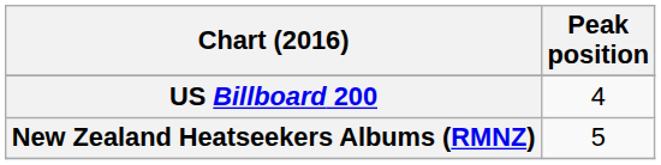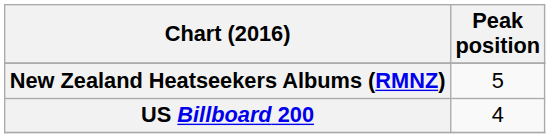 <table class="wikitable sortable plainrowheaders" style="text-align:center">
 <tr>
 <th scope="col">Chart (2016)</th>
 <th scope="col">Peak<br> position</th>
 </tr>
 <tr>
 </tr>
 <tr>
+<th scope="row">New Zealand Heatseekers Albums (<a href='#'>RMNZ</a>)</th>
+<td>5</td>
+</tr>
+<tr>
 <th scope="row">US <a href='#'><em>Billboard</em> 200</a></th>
 <td>4</td>
 </tr>
 <tr>
-<th scope="row">New Zealand Heatseekers Albums (<a href='#'>RMNZ</a>)</th>
-<td>5</td>
-</tr>
-<tr>
 </tr>
 </table>
